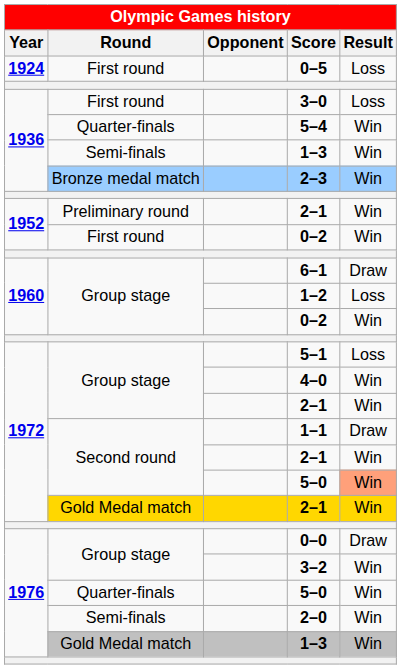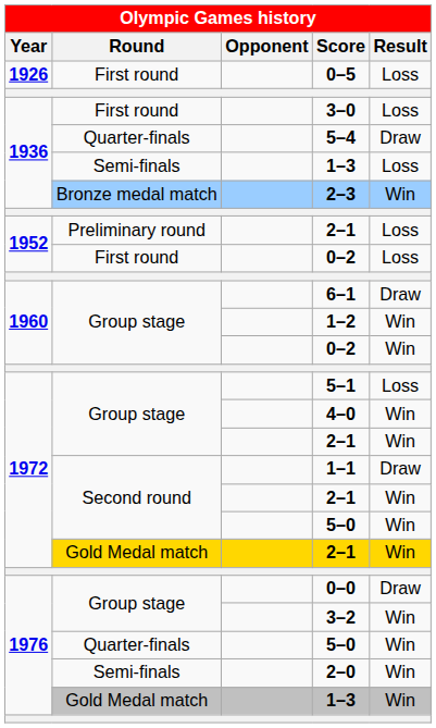 <table class="wikitable collapsible collapsed" style="text-align:center">
 <tr>
 <th colspan="5"style=background:red;color:white>Olympic Games history</th>
 </tr>
 <tr>
 <th>Year</th>
 <th>Round</th>
 <th>Opponent</th>
 <th>Score</th>
 <th>Result</th>
 </tr>
 <tr>
-<td rowspan="1"><strong> <a href='#'>1924</a></strong></td>
+<td rowspan="1"><strong> <a href='#'>1926</a></strong></td>
 <td rowspan="1">First round</td>
 <td style="text-align:left;"></td>
 <td><strong>0–5</strong></td>
 <td>Loss</td>
 </tr>
 <tr>
 <th colspan="5"></th>
 </tr>
 <tr>
 <td rowspan="4"><strong> <a href='#'>1936</a></strong></td>
 <td rowspan="1">First round</td>
 <td style="text-align:left;"></td>
 <td><strong>3–0</strong></td>
 <td>Loss</td>
 </tr>
 <tr>
 <td rowspan="1">Quarter-finals</td>
 <td style="text-align:left;"></td>
 <td><strong>5–4</strong></td>
-<td>Win</td>
+<td>Draw</td>
 </tr>
 <tr>
 <td rowspan="1">Semi-finals</td>
 <td style="text-align:left;"></td>
 <td><strong>1–3</strong></td>
-<td>Win</td>
+<td>Loss</td>
 </tr>
 <tr style="background:#9ACDFF;">
 <td rowspan="1">Bronze medal match</td>
 <td style="text-align:left;"></td>
 <td><strong>2–3</strong></td>
 <td>Win</td>
 </tr>
 <tr>
 <th colspan="5"></th>
 </tr>
 <tr>
 <td rowspan="2"><strong> <a href='#'>1952</a></strong></td>
 <td rowspan="1">Preliminary round</td>
 <td style="text-align:left;"></td>
 <td><strong>2–1</strong></td>
-<td>Win</td>
+<td>Loss</td>
 </tr>
 <tr>
 <td rowspan="1">First round</td>
 <td style="text-align:left;"></td>
 <td><strong>0–2</strong></td>
-<td>Win</td>
+<td>Loss</td>
 </tr>
 <tr>
 <th colspan="5"></th>
 </tr>
 <tr>
 <td rowspan="3"><strong> <a href='#'>1960</a></strong></td>
 <td rowspan="3">Group stage</td>
 <td style="text-align:left;"></td>
 <td><strong>6–1</strong></td>
 <td>Draw</td>
 </tr>
 <tr>
 <td style="text-align:left;"></td>
 <td><strong>1–2</strong></td>
-<td>Loss</td>
+<td>Win</td>
 </tr>
 <tr>
 <td style="text-align:left;"></td>
 <td><strong>0–2</strong></td>
 <td>Win</td>
 </tr>
 <tr>
 <th colspan="5"></th>
 </tr>
 <tr>
 <td rowspan="7"><strong> <a href='#'>1972</a></strong></td>
 <td rowspan="3">Group stage</td>
 <td style="text-align:left;"></td>
 <td><strong>5–1</strong></td>
 <td>Loss</td>
 </tr>
 <tr>
 <td style="text-align:left;"></td>
 <td><strong>4–0</strong></td>
 <td>Win</td>
 </tr>
 <tr>
 <td style="text-align:left;"></td>
 <td><strong>2–1</strong></td>
 <td>Win</td>
 </tr>
 <tr>
 <td rowspan="3">Second round</td>
 <td style="text-align:left;"></td>
 <td><strong>1–1</strong></td>
 <td>Draw</td>
 </tr>
 <tr>
 <td style="text-align:left;"></td>
 <td><strong>2–1</strong></td>
 <td>Win</td>
 </tr>
 <tr>
 <td style="text-align:left;"></td>
 <td><strong>5–0</strong></td>
-<td style="background: lightsalmon;">Win</td>
+<td>Win</td>
 </tr>
 <tr style="background:gold;">
 <td rowspan="1">Gold Medal match</td>
 <td style="text-align:left;"></td>
 <td><strong>2–1</strong></td>
 <td>Win</td>
 </tr>
 <tr>
 <th colspan="5"></th>
 </tr>
 <tr>
 <td rowspan="5"><strong> <a href='#'>1976</a></strong></td>
 <td rowspan="2">Group stage</td>
 <td style="text-align:left;"></td>
 <td><strong>0–0</strong></td>
 <td>Draw</td>
 </tr>
 <tr>
 <td style="text-align:left;"></td>
 <td><strong>3–2</strong></td>
 <td>Win</td>
 </tr>
 <tr>
 <td rowspan="1">Quarter-finals</td>
 <td style="text-align:left;"></td>
 <td><strong>5–0</strong></td>
 <td>Win</td>
 </tr>
 <tr>
 <td rowspan="1">Semi-finals</td>
 <td style="text-align:left;"></td>
 <td><strong>2–0</strong></td>
 <td>Win</td>
 </tr>
 <tr style="background:silver;">
 <td rowspan="1">Gold Medal match</td>
 <td style="text-align:left;"></td>
 <td><strong>1–3</strong></td>
 <td>Win</td>
 </tr>
 <tr>
 <th colspan="5"></th>
 </tr>
 </table>
